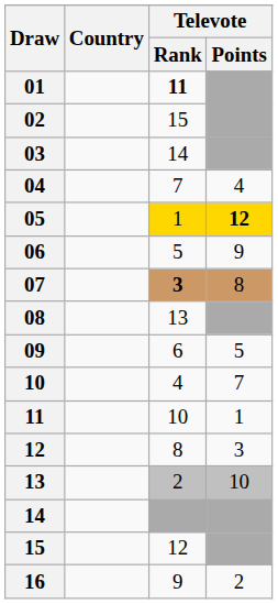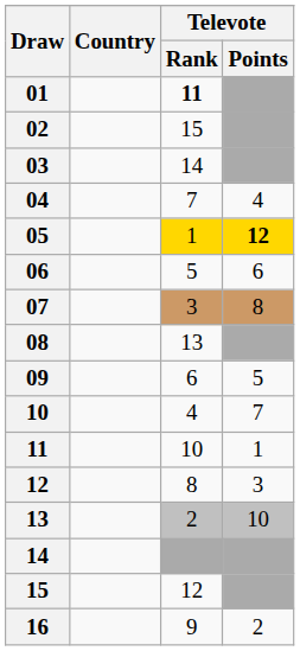 <table class="sortable wikitable collapsible plainrowheaders" style="text-align:center;">
 <tr>
 </tr>
 <tr>
 <th scope="col" rowspan="2">Draw</th>
 <th scope="col" rowspan="2">Country</th>
 <th scope="col" colspan="2">Televote</th>
 </tr>
 <tr>
 <th scope="col">Rank</th>
 <th scope="col" class="unsortable">Points</th>
 </tr>
 <tr>
 <th scope="row" style="text-align:center;">01</th>
 <td style="text-align:left;"></td>
 <td><strong>11</strong></td>
 <td style="background:#AAAAAA;"></td>
 </tr>
 <tr>
 <th scope="row" style="text-align:center;">02</th>
 <td style="text-align:left;"></td>
 <td>15</td>
 <td style="background:#AAAAAA;"></td>
 </tr>
 <tr>
 <th scope="row" style="text-align:center;">03</th>
 <td style="text-align:left;"></td>
 <td>14</td>
 <td style="background:#AAAAAA;"></td>
 </tr>
 <tr>
 <th scope="row" style="text-align:center;">04</th>
 <td style="text-align:left;"></td>
 <td>7</td>
 <td>4</td>
 </tr>
 <tr>
 <th scope="row" style="text-align:center;">05</th>
 <td style="text-align:left;"></td>
 <td style="background:gold;">1</td>
 <td style="background:gold;"><strong>12</strong></td>
 </tr>
 <tr>
 <th scope="row" style="text-align:center;">06</th>
 <td style="text-align:left;"></td>
 <td>5</td>
-<td>9</td>
+<td>6</td>
 </tr>
 <tr>
 <th scope="row" style="text-align:center;">07</th>
 <td style="text-align:left;"></td>
-<td style="background:#CC9966;"><strong>3</strong></td>
+<td style="background:#CC9966;">3</td>
 <td style="background:#CC9966;">8</td>
 </tr>
 <tr>
 <th scope="row" style="text-align:center;">08</th>
 <td style="text-align:left;"></td>
 <td>13</td>
 <td style="background:#AAAAAA;"></td>
 </tr>
 <tr>
 <th scope="row" style="text-align:center;">09</th>
 <td style="text-align:left;"></td>
 <td>6</td>
 <td>5</td>
 </tr>
 <tr>
 <th scope="row" style="text-align:center;">10</th>
 <td style="text-align:left;"></td>
 <td>4</td>
 <td>7</td>
 </tr>
 <tr>
 <th scope="row" style="text-align:center;">11</th>
 <td style="text-align:left;"></td>
 <td>10</td>
 <td>1</td>
 </tr>
 <tr>
 <th scope="row" style="text-align:center;">12</th>
 <td style="text-align:left;"></td>
 <td>8</td>
 <td>3</td>
 </tr>
 <tr>
 <th scope="row" style="text-align:center;">13</th>
 <td style="text-align:left;"></td>
 <td style="background:silver;">2</td>
 <td style="background:silver;">10</td>
 </tr>
 <tr class=sortbottom>
 <th scope="row" style="text-align:center;">14</th>
 <td style="text-align:left;"></td>
 <td style="background:#AAAAAA;"></td>
 <td style="background:#AAAAAA;"></td>
 </tr>
 <tr>
 <th scope="row" style="text-align:center;">15</th>
 <td style="text-align:left;"></td>
 <td>12</td>
 <td style="background:#AAAAAA;"></td>
 </tr>
 <tr>
 <th scope="row" style="text-align:center;">16</th>
 <td style="text-align:left;"></td>
 <td>9</td>
 <td>2</td>
 </tr>
 </table>
